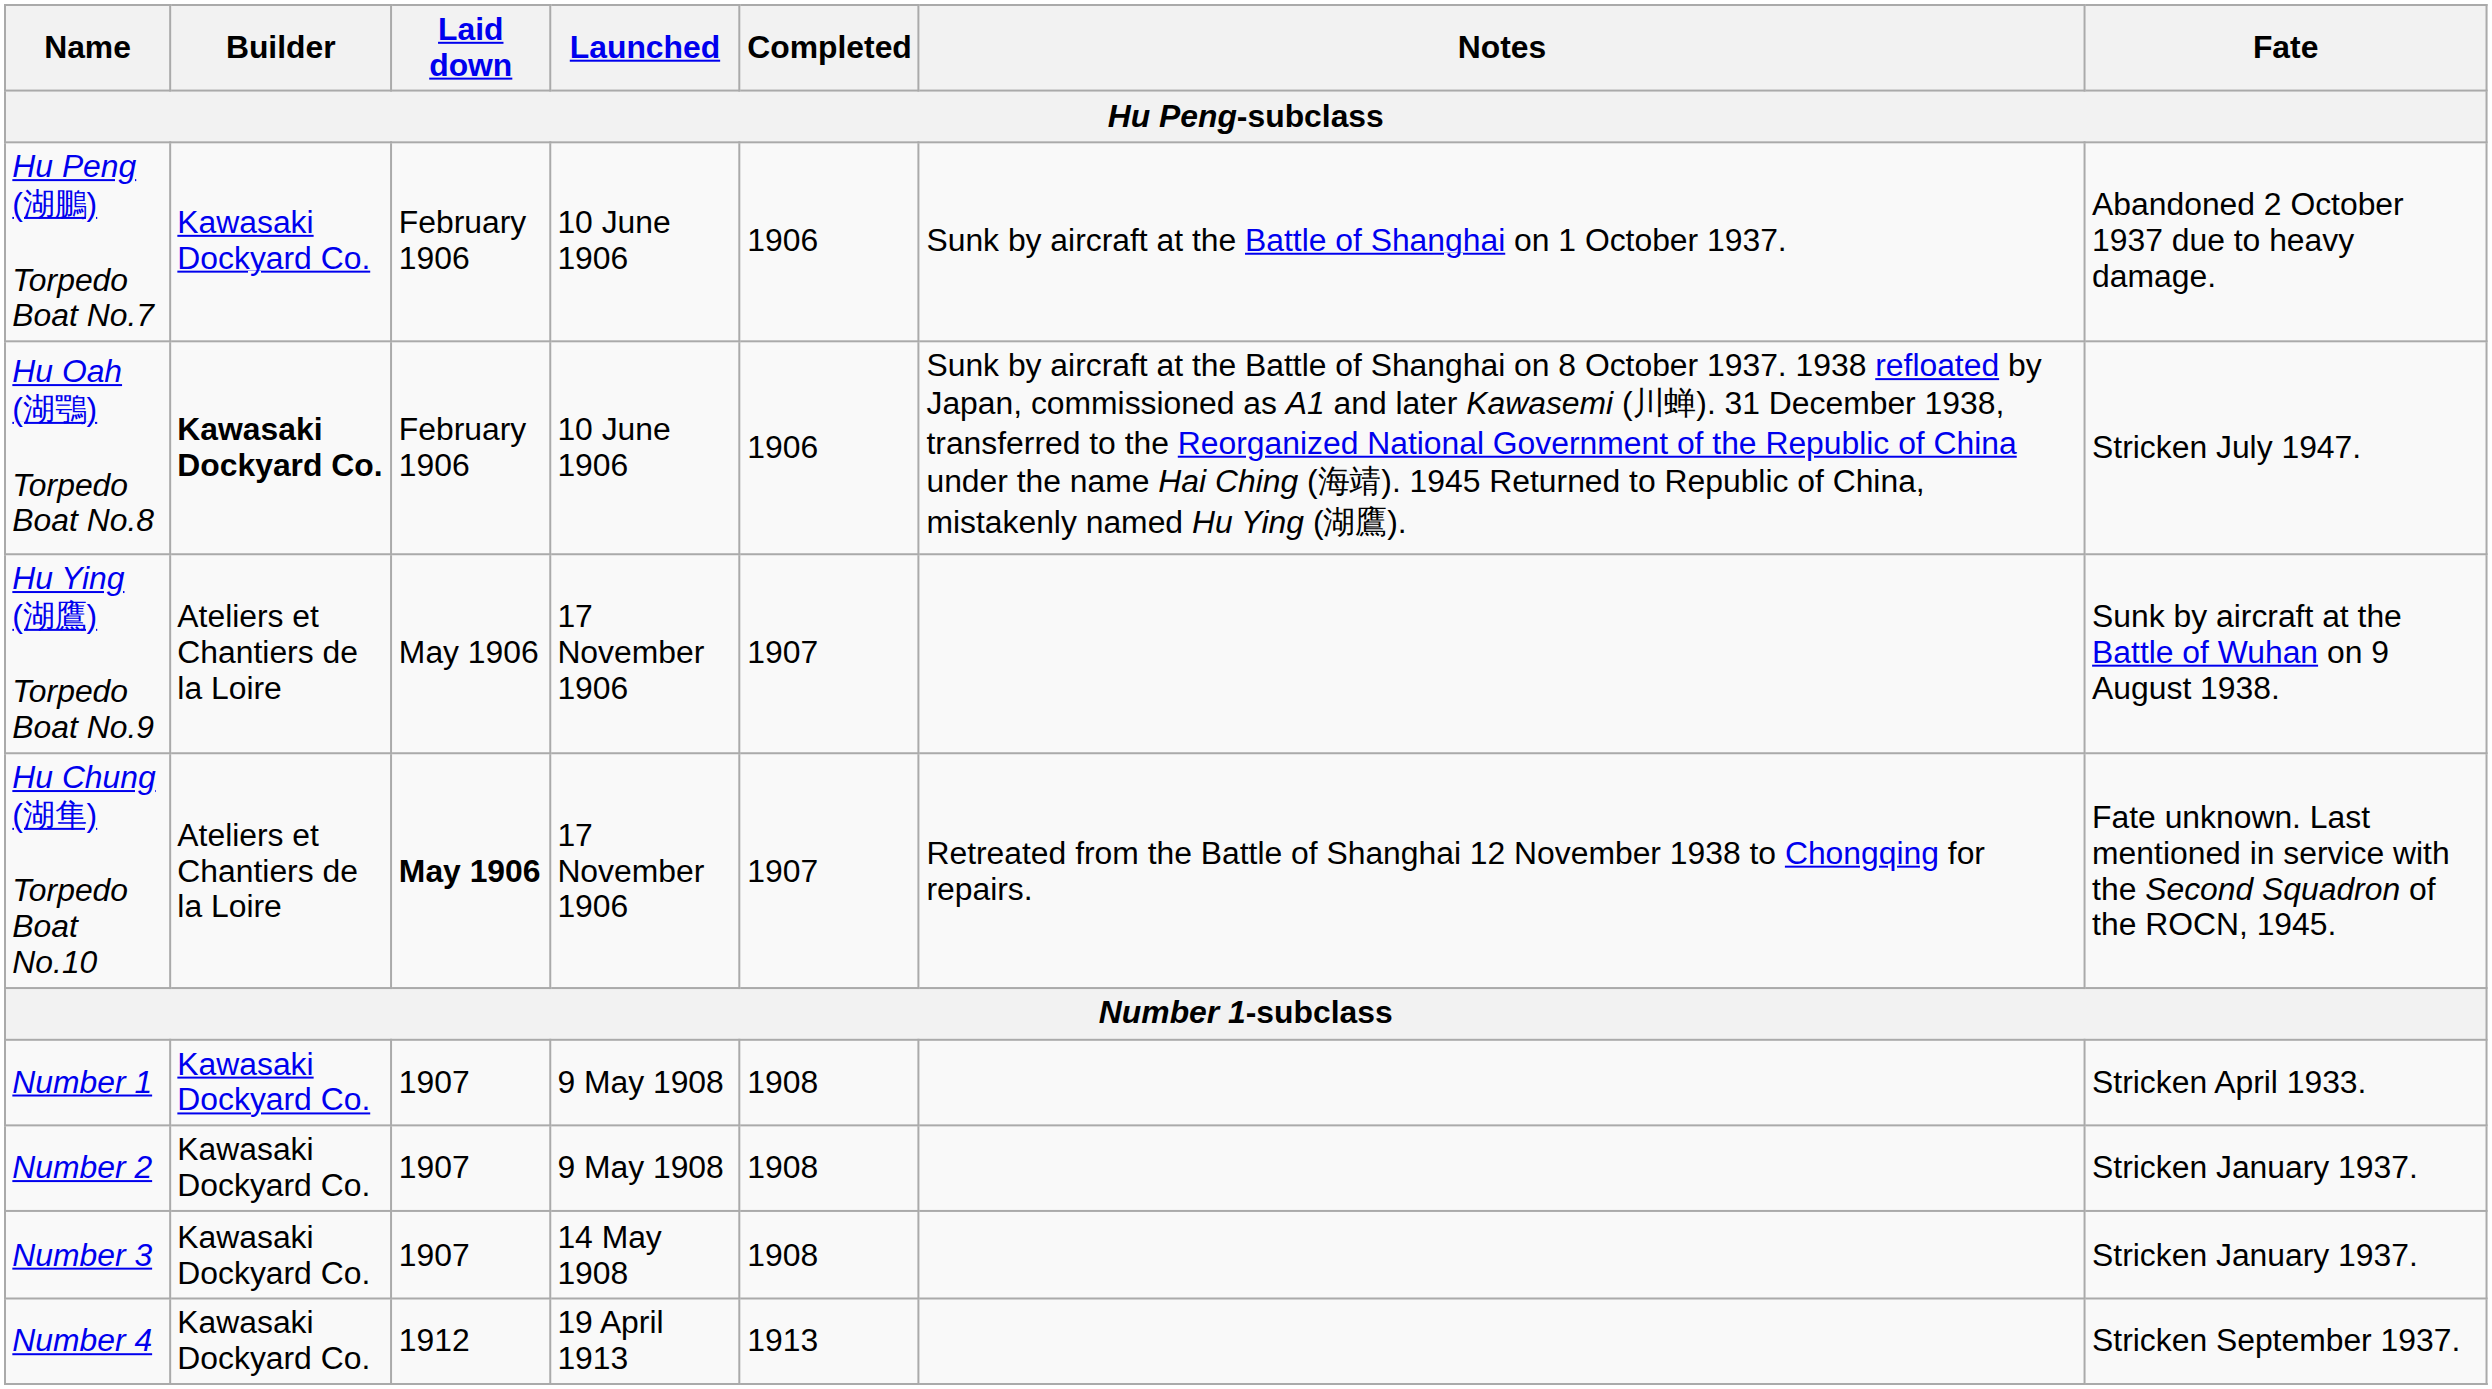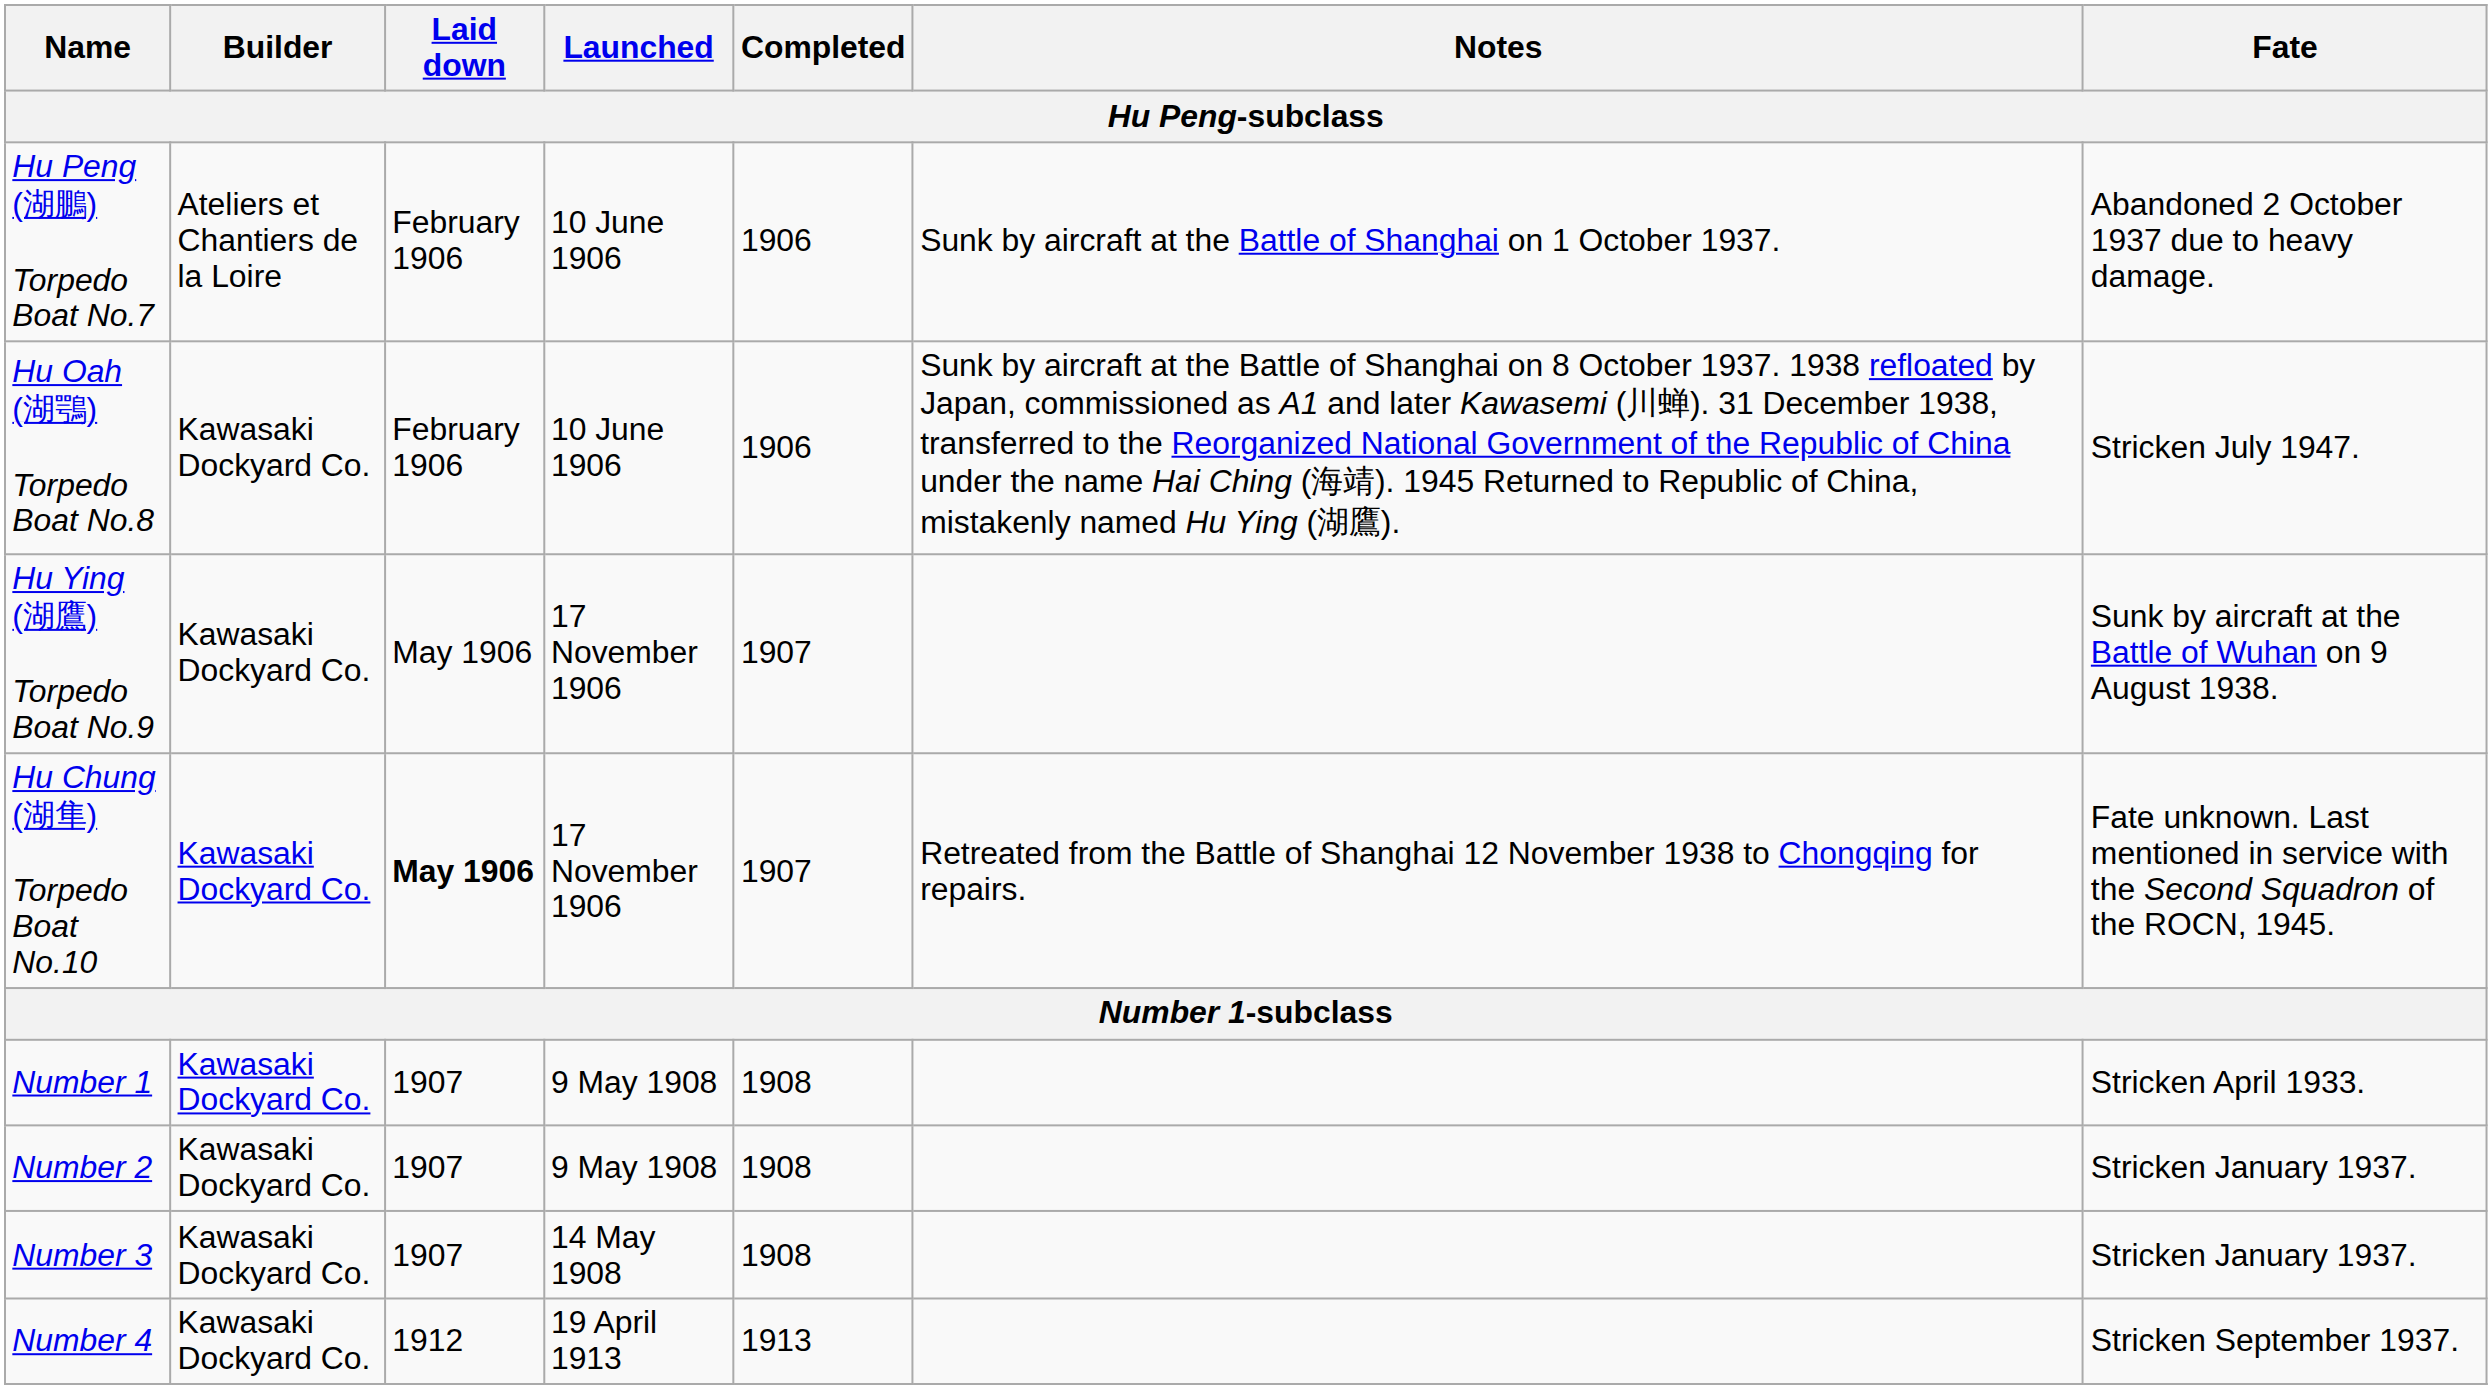 <table class="wikitable">
 <tr>
 <th>Name</th>
 <th>Builder</th>
 <th><a href='#'>Laid down</a></th>
 <th><a href='#'>Launched</a></th>
 <th>Completed</th>
 <th>Notes</th>
 <th>Fate</th>
 </tr>
 <tr>
 <th colspan=7><em>Hu Peng</em>-subclass</th>
 </tr>
 <tr>
 <td><a href='#'><em>Hu Peng</em> (湖鵬)</a><br><small></small><br><em>Torpedo Boat No.7</em></td>
-<td><a href='#'>Kawasaki Dockyard Co.</a></td>
+<td>Ateliers et Chantiers de la Loire</td>
 <td>February 1906</td>
 <td>10 June 1906</td>
 <td>1906</td>
 <td>Sunk by aircraft at the <a href='#'>Battle of Shanghai</a> on 1 October 1937.</td>
 <td>Abandoned 2 October 1937 due to heavy damage.</td>
 </tr>
 <tr>
 <td><a href='#'><em>Hu Oah</em> (湖鶚)</a><br><small></small><br><em>Torpedo Boat No.8</em></td>
-<td><strong>Kawasaki Dockyard Co.</strong></td>
+<td>Kawasaki Dockyard Co.</td>
 <td>February 1906</td>
 <td>10 June 1906</td>
 <td>1906</td>
 <td>Sunk by aircraft at the Battle of Shanghai on 8 October 1937. 1938 <a href='#'>refloated</a> by Japan, commissioned as <em>A1</em> and later <em>Kawasemi</em> (川蝉). 31 December 1938, transferred to the <a href='#'>Reorganized National Government of the Republic of China</a> under the name <em>Hai Ching</em> (海靖). 1945 Returned to Republic of China, mistakenly named <em>Hu Ying</em> (湖鷹).</td>
 <td>Stricken July 1947.</td>
 </tr>
 <tr>
 <td><a href='#'><em>Hu Ying</em> (湖鷹)</a><br><small></small><br><em>Torpedo Boat No.9</em></td>
-<td>Ateliers et Chantiers de la Loire</td>
+<td>Kawasaki Dockyard Co.</td>
 <td>May 1906</td>
 <td>17 November 1906</td>
 <td>1907</td>
 <td></td>
 <td>Sunk by aircraft at the <a href='#'>Battle of Wuhan</a> on 9 August 1938.</td>
 </tr>
 <tr>
 <td><a href='#'><em>Hu Chung</em> (湖隼)</a><br><small></small><br><em>Torpedo Boat No.10</em></td>
-<td>Ateliers et Chantiers de la Loire</td>
+<td><a href='#'>Kawasaki Dockyard Co.</a></td>
 <td><strong>May 1906</strong></td>
 <td>17 November 1906</td>
 <td>1907</td>
 <td>Retreated from the Battle of Shanghai 12 November 1938 to <a href='#'>Chongqing</a> for repairs.</td>
 <td>Fate unknown. Last mentioned in service with the <em>Second Squadron</em> of the ROCN, 1945.</td>
 </tr>
 <tr>
 <th colspan=7><em>Number 1</em>-subclass</th>
 </tr>
 <tr>
 <td><a href='#'><em>Number 1</em></a><br><small></small></td>
 <td><a href='#'>Kawasaki Dockyard Co.</a></td>
 <td>1907</td>
 <td>9 May 1908</td>
 <td>1908</td>
 <td></td>
 <td>Stricken April 1933.</td>
 </tr>
 <tr>
 <td><a href='#'><em>Number 2</em></a><br><small></small></td>
 <td>Kawasaki Dockyard Co.</td>
 <td>1907</td>
 <td>9 May 1908</td>
 <td>1908</td>
 <td></td>
 <td>Stricken January 1937.</td>
 </tr>
 <tr>
 <td><a href='#'><em>Number 3</em></a><br><small></small></td>
 <td>Kawasaki Dockyard Co.</td>
 <td>1907</td>
 <td>14 May 1908</td>
 <td>1908</td>
 <td></td>
 <td>Stricken January 1937.</td>
 </tr>
 <tr>
 <td><a href='#'><em>Number 4</em></a><br><small></small></td>
 <td>Kawasaki Dockyard Co.</td>
 <td>1912</td>
 <td>19 April 1913</td>
 <td>1913</td>
 <td></td>
 <td>Stricken September 1937.</td>
 </tr>
 <tr>
 </tr>
 </table>
